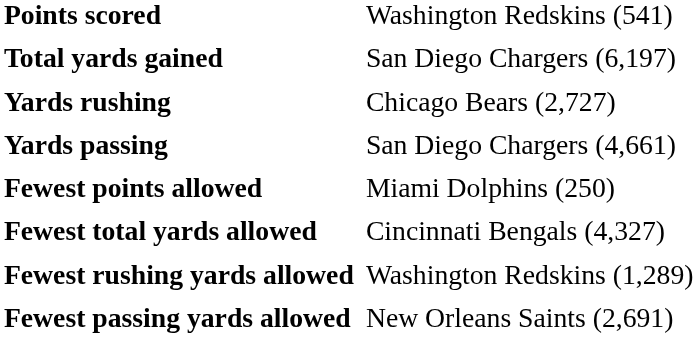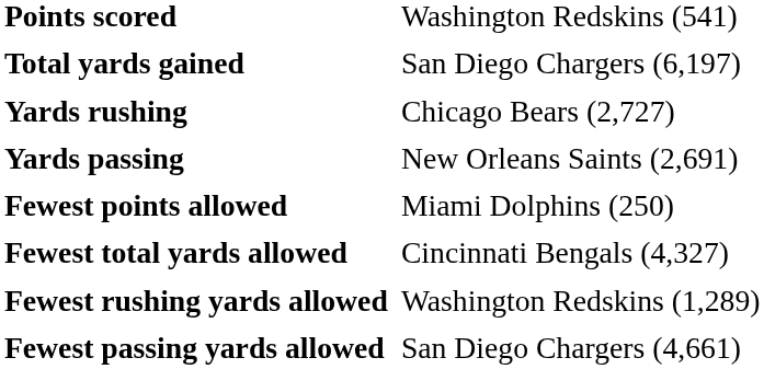 <table cellpadding="3" cellspacing="1">
 <tr>
 <td><strong>Points scored</strong></td>
 <td>Washington Redskins (541)</td>
 </tr>
 <tr>
 <td><strong>Total yards gained</strong></td>
 <td>San Diego Chargers (6,197)</td>
 </tr>
 <tr>
 <td><strong>Yards rushing</strong></td>
 <td>Chicago Bears (2,727)</td>
 </tr>
 <tr>
 <td><strong>Yards passing</strong></td>
-<td>San Diego Chargers (4,661)</td>
+<td>New Orleans Saints (2,691)</td>
 </tr>
 <tr>
 <td><strong>Fewest points allowed</strong></td>
 <td>Miami Dolphins (250)</td>
 </tr>
 <tr>
 <td><strong>Fewest total yards allowed</strong></td>
 <td>Cincinnati Bengals (4,327)</td>
 </tr>
 <tr>
 <td><strong>Fewest rushing yards allowed</strong></td>
 <td>Washington Redskins (1,289)</td>
 </tr>
 <tr>
 <td><strong>Fewest passing yards allowed</strong></td>
-<td>New Orleans Saints (2,691)</td>
+<td>San Diego Chargers (4,661)</td>
 </tr>
 </table>
